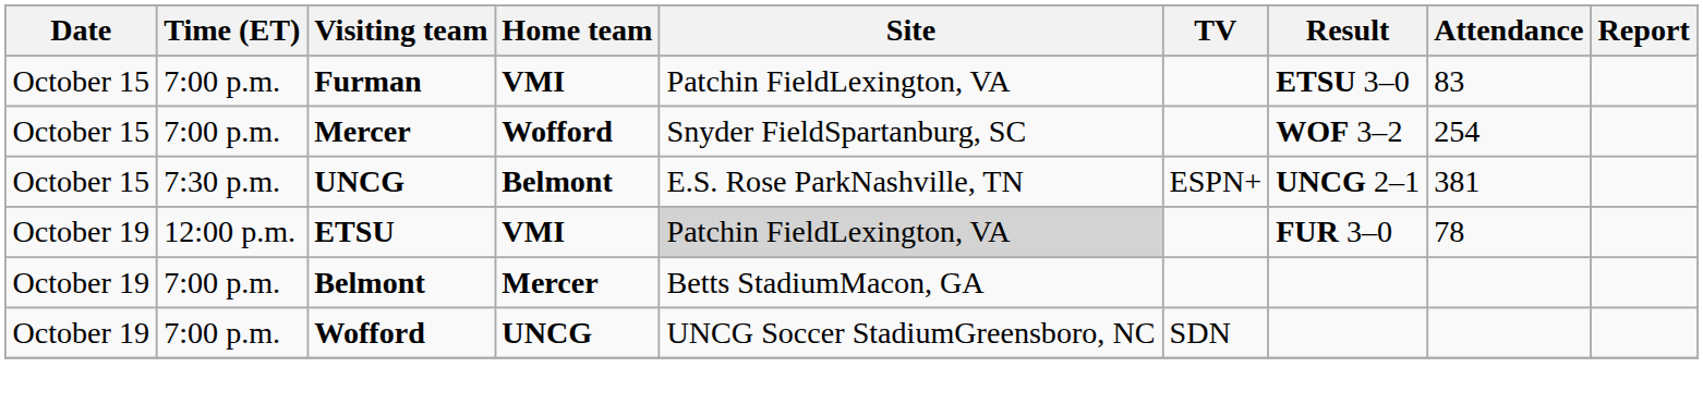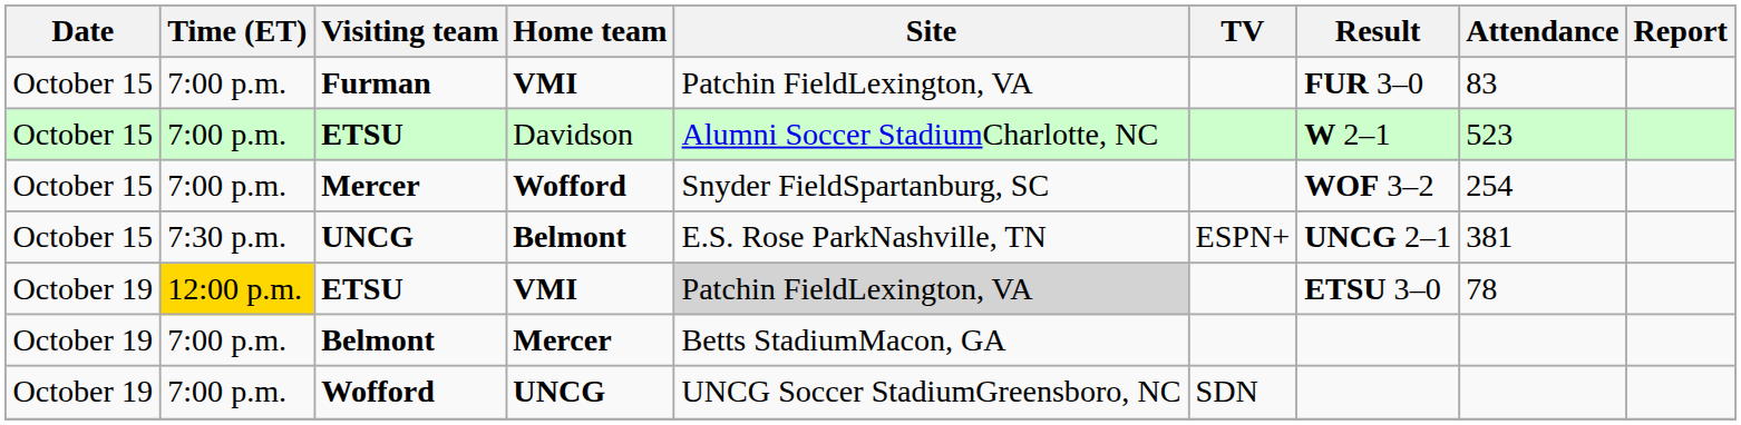 <table class="wikitable" style="font-size:95%;">
 <tr>
 <th>Date</th>
 <th>Time (ET)</th>
 <th>Visiting team</th>
 <th>Home team</th>
 <th>Site</th>
 <th>TV</th>
 <th>Result</th>
 <th>Attendance</th>
 <th>Report</th>
 </tr>
 <tr>
 <td>October 15</td>
 <td>7:00 p.m.</td>
 <td><strong>Furman</strong></td>
 <td><strong>VMI</strong></td>
 <td>Patchin FieldLexington, VA</td>
 <td></td>
-<td><strong>ETSU</strong> 3–0</td>
+<td><strong>FUR</strong> 3–0</td>
 <td>83</td>
+<td></td>
+</tr>
+<tr bgcolor="#cfc">
+<td>October 15</td>
+<td>7:00 p.m.</td>
+<td><strong>ETSU</strong></td>
+<td>Davidson</td>
+<td><a href='#'>Alumni Soccer Stadium</a>Charlotte, NC</td>
+<td></td>
+<td><strong>W</strong> 2–1</td>
+<td>523</td>
 <td></td>
 </tr>
 <tr>
 <td>October 15</td>
 <td>7:00 p.m.</td>
 <td><strong>Mercer</strong></td>
 <td><strong>Wofford</strong></td>
 <td>Snyder FieldSpartanburg, SC</td>
 <td></td>
 <td><strong>WOF</strong> 3–2 </td>
 <td>254</td>
 <td></td>
 </tr>
 <tr>
 <td>October 15</td>
 <td>7:30 p.m.</td>
 <td><strong>UNCG</strong></td>
 <td><strong>Belmont</strong></td>
 <td>E.S. Rose ParkNashville, TN</td>
 <td>ESPN+</td>
 <td><strong>UNCG</strong> 2–1</td>
 <td>381</td>
 <td></td>
 </tr>
 <tr>
 <td>October 19</td>
-<td>12:00 p.m.</td>
+<td style="background: gold;">12:00 p.m.</td>
 <td><strong>ETSU</strong></td>
 <td><strong>VMI</strong></td>
 <td style="background: lightgrey;">Patchin FieldLexington, VA</td>
 <td></td>
-<td><strong>FUR</strong> 3–0</td>
+<td><strong>ETSU</strong> 3–0</td>
 <td>78</td>
 <td></td>
 </tr>
 <tr>
 <td>October 19</td>
 <td>7:00 p.m.</td>
 <td><strong>Belmont</strong></td>
 <td><strong>Mercer</strong></td>
 <td>Betts StadiumMacon, GA</td>
 <td></td>
 <td></td>
 <td></td>
 <td></td>
 </tr>
 <tr>
 <td>October 19</td>
 <td>7:00 p.m.</td>
 <td><strong>Wofford</strong></td>
 <td><strong>UNCG</strong></td>
 <td>UNCG Soccer StadiumGreensboro, NC</td>
 <td>SDN</td>
 <td></td>
 <td></td>
 <td></td>
 </tr>
 <tr>
 </tr>
 </table>
